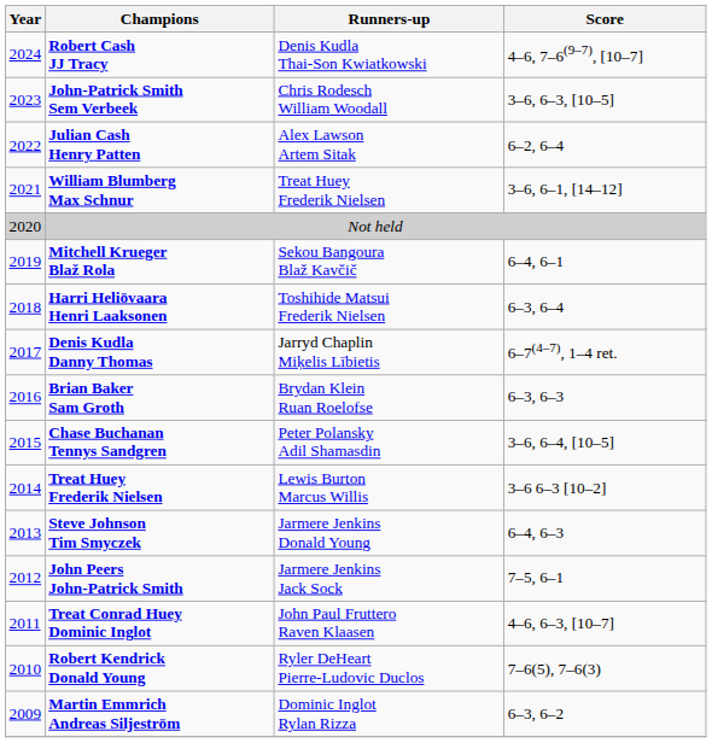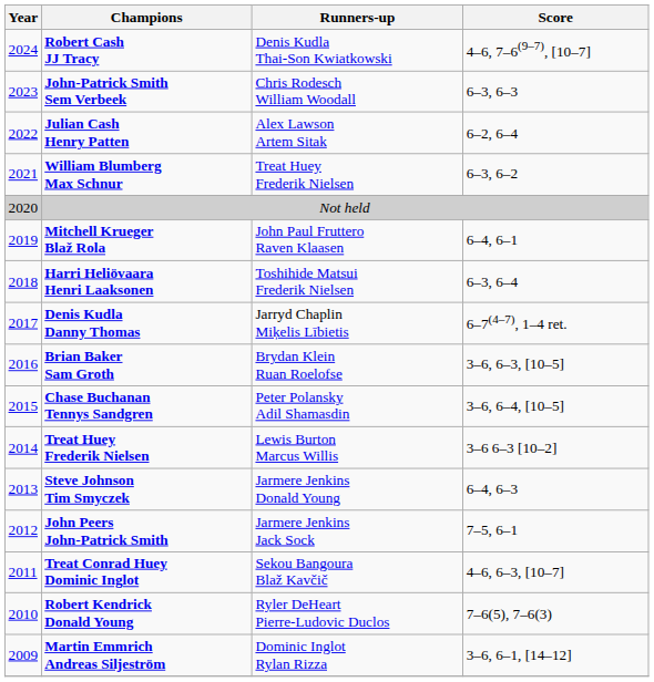 <table class="wikitable" style="font-size:90%">
 <tr>
 <th>Year</th>
 <th width="200">Champions</th>
 <th width="200">Runners-up</th>
 <th width="175">Score</th>
 </tr>
 <tr>
 <td><a href='#'>2024</a></td>
 <td> <strong><a href='#'>Robert Cash</a></strong> <br>  <strong><a href='#'>JJ Tracy</a></strong></td>
 <td> <a href='#'>Denis Kudla</a> <br>  <a href='#'>Thai-Son Kwiatkowski</a></td>
 <td>4–6, 7–6<sup>(9–7)</sup>, [10–7]</td>
 </tr>
 <tr>
 <td><a href='#'>2023</a></td>
 <td> <strong><a href='#'>John-Patrick Smith</a></strong> <br>  <strong><a href='#'>Sem Verbeek</a></strong></td>
 <td> <a href='#'>Chris Rodesch</a> <br>  <a href='#'>William Woodall</a></td>
-<td>3–6, 6–3, [10–5]</td>
+<td>6–3, 6–3</td>
 </tr>
 <tr>
 <td><a href='#'>2022</a></td>
 <td> <strong><a href='#'>Julian Cash</a></strong> <br>  <strong><a href='#'>Henry Patten</a></strong></td>
 <td> <a href='#'>Alex Lawson</a> <br>  <a href='#'>Artem Sitak</a></td>
 <td>6–2, 6–4</td>
 </tr>
 <tr>
 <td><a href='#'>2021</a></td>
 <td> <strong><a href='#'>William Blumberg</a></strong> <br>  <strong><a href='#'>Max Schnur</a></strong></td>
 <td> <a href='#'>Treat Huey</a> <br>  <a href='#'>Frederik Nielsen</a></td>
-<td>3–6, 6–1, [14–12]</td>
+<td>6–3, 6–2</td>
 </tr>
 <tr>
 <td style="background:#cfcfcf">2020</td>
 <td colspan=3 align=center style="background:#cfcfcf"><em>Not held</em></td>
 </tr>
 <tr>
 <td><a href='#'>2019</a></td>
 <td> <strong><a href='#'>Mitchell Krueger</a></strong> <br>  <strong><a href='#'>Blaž Rola</a></strong></td>
-<td> <a href='#'>Sekou Bangoura</a> <br>  <a href='#'>Blaž Kavčič</a></td>
+<td> <a href='#'>John Paul Fruttero</a> <br>  <a href='#'>Raven Klaasen</a></td>
 <td>6–4, 6–1</td>
 </tr>
 <tr>
 <td><a href='#'>2018</a></td>
 <td> <strong><a href='#'>Harri Heliövaara</a></strong> <br>  <strong><a href='#'>Henri Laaksonen</a></strong></td>
 <td> <a href='#'>Toshihide Matsui</a> <br>  <a href='#'>Frederik Nielsen</a></td>
 <td>6–3, 6–4</td>
 </tr>
 <tr>
 <td><a href='#'>2017</a></td>
 <td> <strong><a href='#'>Denis Kudla</a></strong> <br>  <strong><a href='#'>Danny Thomas</a></strong></td>
 <td> Jarryd Chaplin <br>  <a href='#'>Miķelis Lībietis</a></td>
 <td>6–7<sup>(4–7)</sup>, 1–4 ret.</td>
 </tr>
 <tr>
 <td><a href='#'>2016</a></td>
 <td> <strong><a href='#'>Brian Baker</a></strong> <br>  <strong><a href='#'>Sam Groth</a></strong></td>
 <td> <a href='#'>Brydan Klein</a> <br>  <a href='#'>Ruan Roelofse</a></td>
-<td>6–3, 6–3</td>
+<td>3–6, 6–3, [10–5]</td>
 </tr>
 <tr>
 <td><a href='#'>2015</a></td>
 <td> <strong><a href='#'>Chase Buchanan</a></strong> <br>  <strong><a href='#'>Tennys Sandgren</a></strong></td>
 <td> <a href='#'>Peter Polansky</a> <br>  <a href='#'>Adil Shamasdin</a></td>
 <td>3–6, 6–4, [10–5]</td>
 </tr>
 <tr>
 <td><a href='#'>2014</a></td>
 <td><strong> <a href='#'>Treat Huey</a> <br>  <a href='#'>Frederik Nielsen</a></strong></td>
 <td> <a href='#'>Lewis Burton</a> <br>  <a href='#'>Marcus Willis</a></td>
 <td>3–6 6–3 [10–2]</td>
 </tr>
 <tr>
 <td><a href='#'>2013</a></td>
 <td> <strong><a href='#'>Steve Johnson</a></strong> <br>  <strong><a href='#'>Tim Smyczek</a></strong></td>
 <td> <a href='#'>Jarmere Jenkins</a> <br>  <a href='#'>Donald Young</a></td>
 <td>6–4, 6–3</td>
 </tr>
 <tr>
 <td><a href='#'>2012</a></td>
 <td> <strong><a href='#'>John Peers</a></strong> <br>  <strong><a href='#'>John-Patrick Smith</a></strong></td>
 <td> <a href='#'>Jarmere Jenkins</a> <br>  <a href='#'>Jack Sock</a></td>
 <td>7–5, 6–1</td>
 </tr>
 <tr>
 <td><a href='#'>2011</a></td>
 <td> <strong><a href='#'>Treat Conrad Huey</a></strong> <br>  <strong><a href='#'>Dominic Inglot</a></strong></td>
-<td> <a href='#'>John Paul Fruttero</a> <br>  <a href='#'>Raven Klaasen</a></td>
+<td> <a href='#'>Sekou Bangoura</a> <br>  <a href='#'>Blaž Kavčič</a></td>
 <td>4–6, 6–3, [10–7]</td>
 </tr>
 <tr>
 <td><a href='#'>2010</a></td>
 <td> <strong><a href='#'>Robert Kendrick</a></strong> <br>  <strong><a href='#'>Donald Young</a></strong></td>
 <td> <a href='#'>Ryler DeHeart</a> <br>  <a href='#'>Pierre-Ludovic Duclos</a></td>
 <td>7–6(5), 7–6(3)</td>
 </tr>
 <tr>
 <td><a href='#'>2009</a></td>
 <td> <strong><a href='#'>Martin Emmrich</a></strong> <br>  <strong><a href='#'>Andreas Siljeström</a></strong></td>
 <td> <a href='#'>Dominic Inglot</a> <br>  <a href='#'>Rylan Rizza</a></td>
-<td>6–3, 6–2</td>
+<td>3–6, 6–1, [14–12]</td>
 </tr>
 <tr>
 </tr>
 </table>
